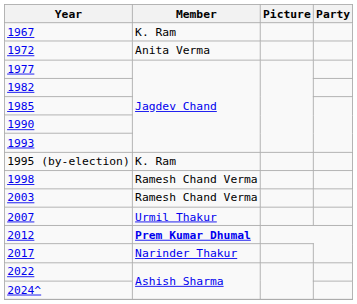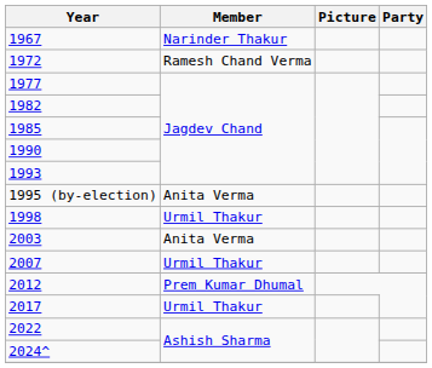 <table class="wikitable sortable">
 <tr>
 <th>Year</th>
 <th>Member</th>
 <th>Picture</th>
 <th colspan="2">Party</th>
 </tr>
 <tr>
 <td><a href='#'>1967</a></td>
-<td>K. Ram</td>
+<td><a href='#'>Narinder Thakur</a></td>
 <td></td>
 <td></td>
 </tr>
 <tr>
 <td><a href='#'>1972</a></td>
-<td>Anita Verma</td>
+<td>Ramesh Chand Verma</td>
 <td></td>
 <td></td>
 </tr>
 <tr>
 <td><a href='#'>1977</a></td>
 <td rowspan=5><a href='#'>Jagdev Chand</a></td>
 <td rowspan=5></td>
 <td></td>
 </tr>
 <tr>
 <td><a href='#'>1982</a></td>
 <td></td>
 </tr>
 <tr>
 <td><a href='#'>1985</a></td>
 </tr>
 <tr>
 <td><a href='#'>1990</a></td>
 </tr>
 <tr>
 <td><a href='#'>1993</a></td>
 </tr>
 <tr>
 <td>1995 (by-election)</td>
-<td>K. Ram</td>
+<td>Anita Verma</td>
 <td></td>
 <td></td>
 </tr>
 <tr>
 <td><a href='#'>1998</a></td>
-<td>Ramesh Chand Verma</td>
+<td><a href='#'>Urmil Thakur</a></td>
 <td></td>
 <td></td>
 </tr>
 <tr>
 <td><a href='#'>2003</a></td>
-<td>Ramesh Chand Verma</td>
+<td>Anita Verma</td>
 <td></td>
 <td></td>
 </tr>
 <tr>
 <td><a href='#'>2007</a></td>
 <td><a href='#'>Urmil Thakur</a></td>
 <td></td>
 <td></td>
 </tr>
 <tr>
 <td><a href='#'>2012</a></td>
-<td><strong><a href='#'>Prem Kumar Dhumal</a></strong></td>
+<td><a href='#'>Prem Kumar Dhumal</a></td>
 </tr>
 <tr>
 <td><a href='#'>2017</a></td>
-<td><a href='#'>Narinder Thakur</a></td>
+<td><a href='#'>Urmil Thakur</a></td>
 <td></td>
 </tr>
 <tr>
 <td><a href='#'>2022</a></td>
 <td rowspan=2><a href='#'>Ashish Sharma</a></td>
 <td rowspan=2></td>
 <td></td>
 </tr>
 <tr>
 <td><a href='#'>2024^</a></td>
 <td></td>
 </tr>
 <tr>
 </tr>
 </table>
